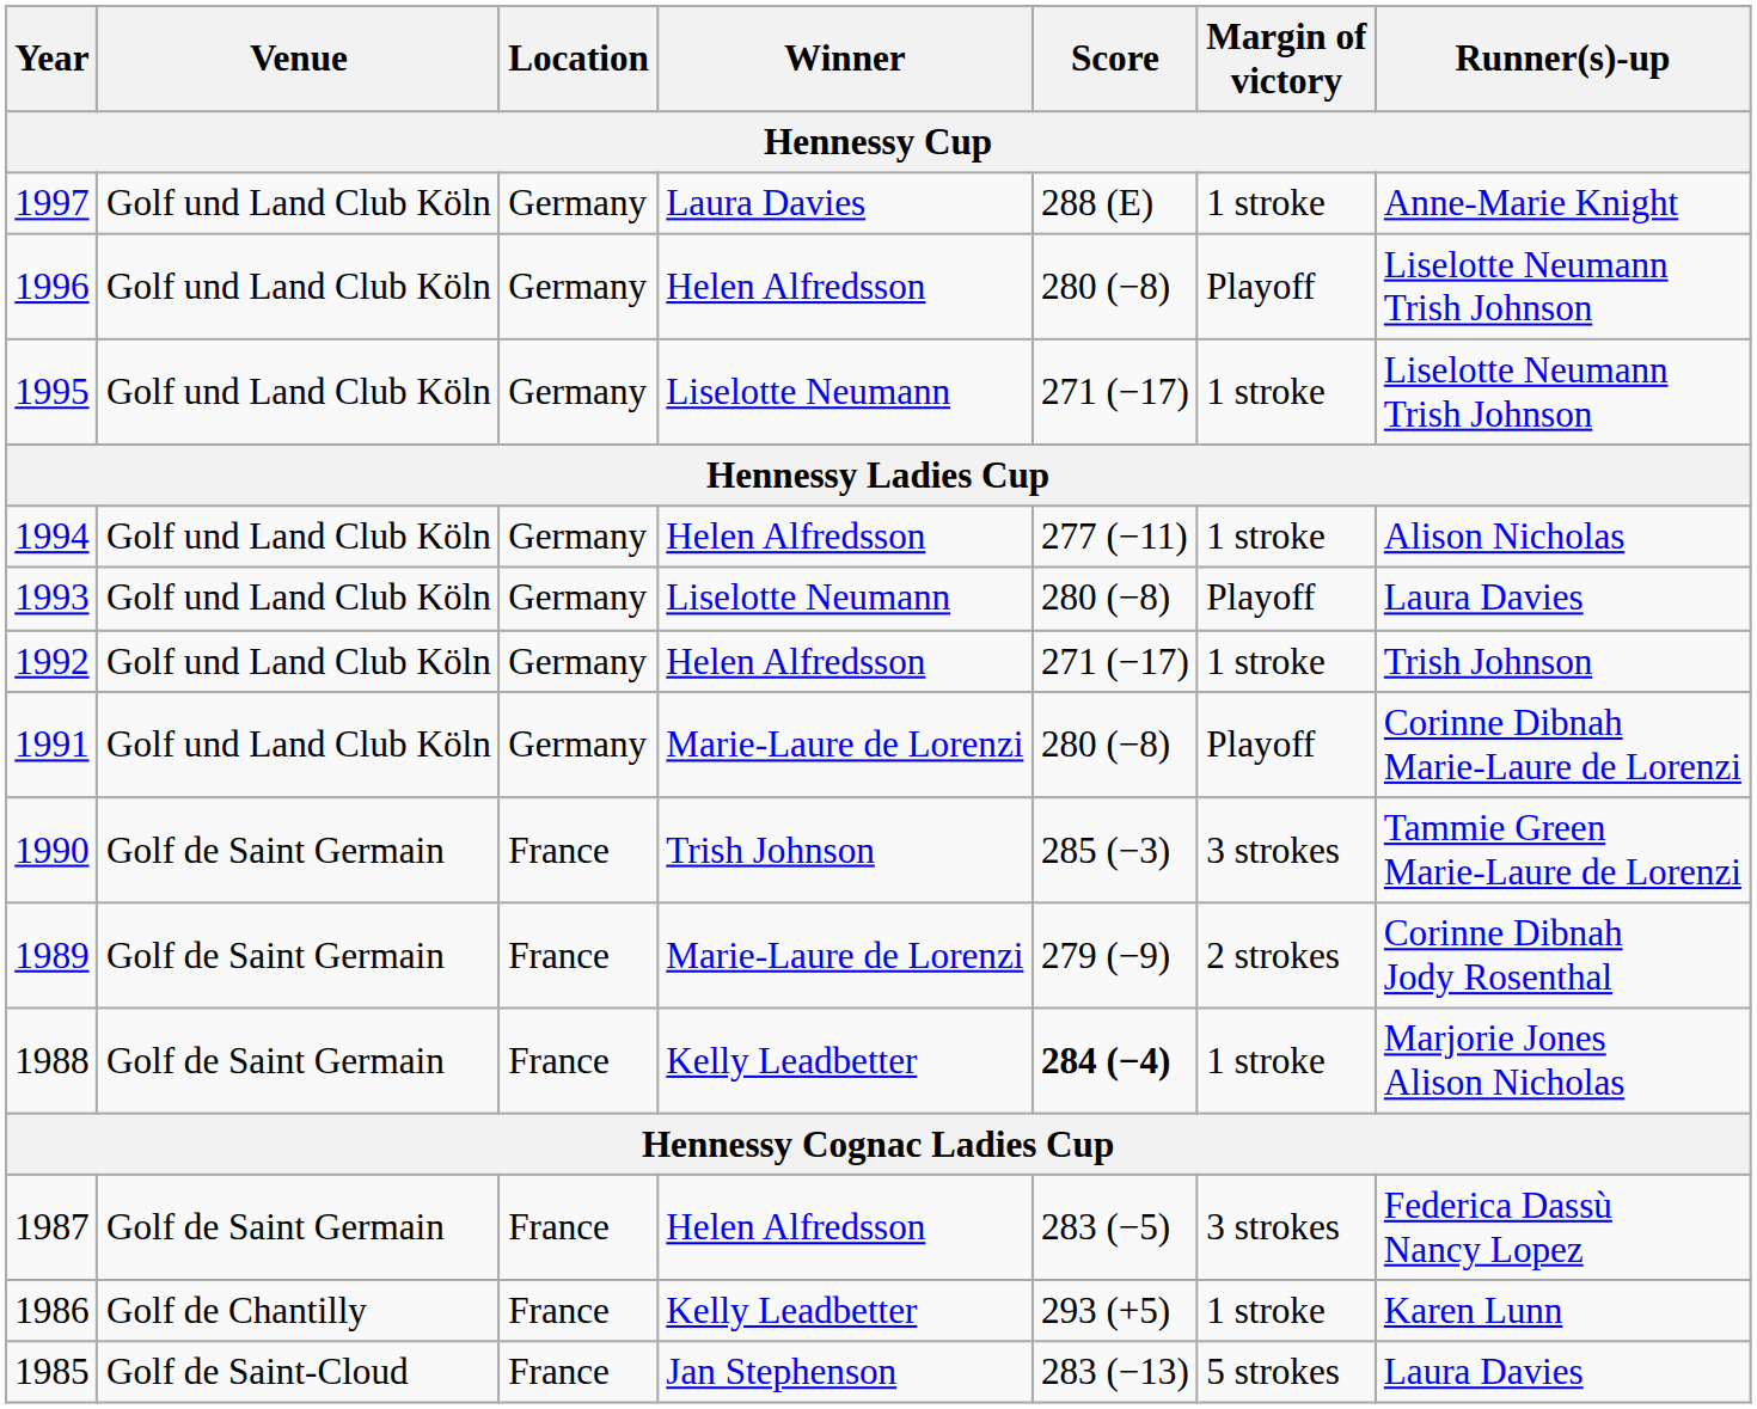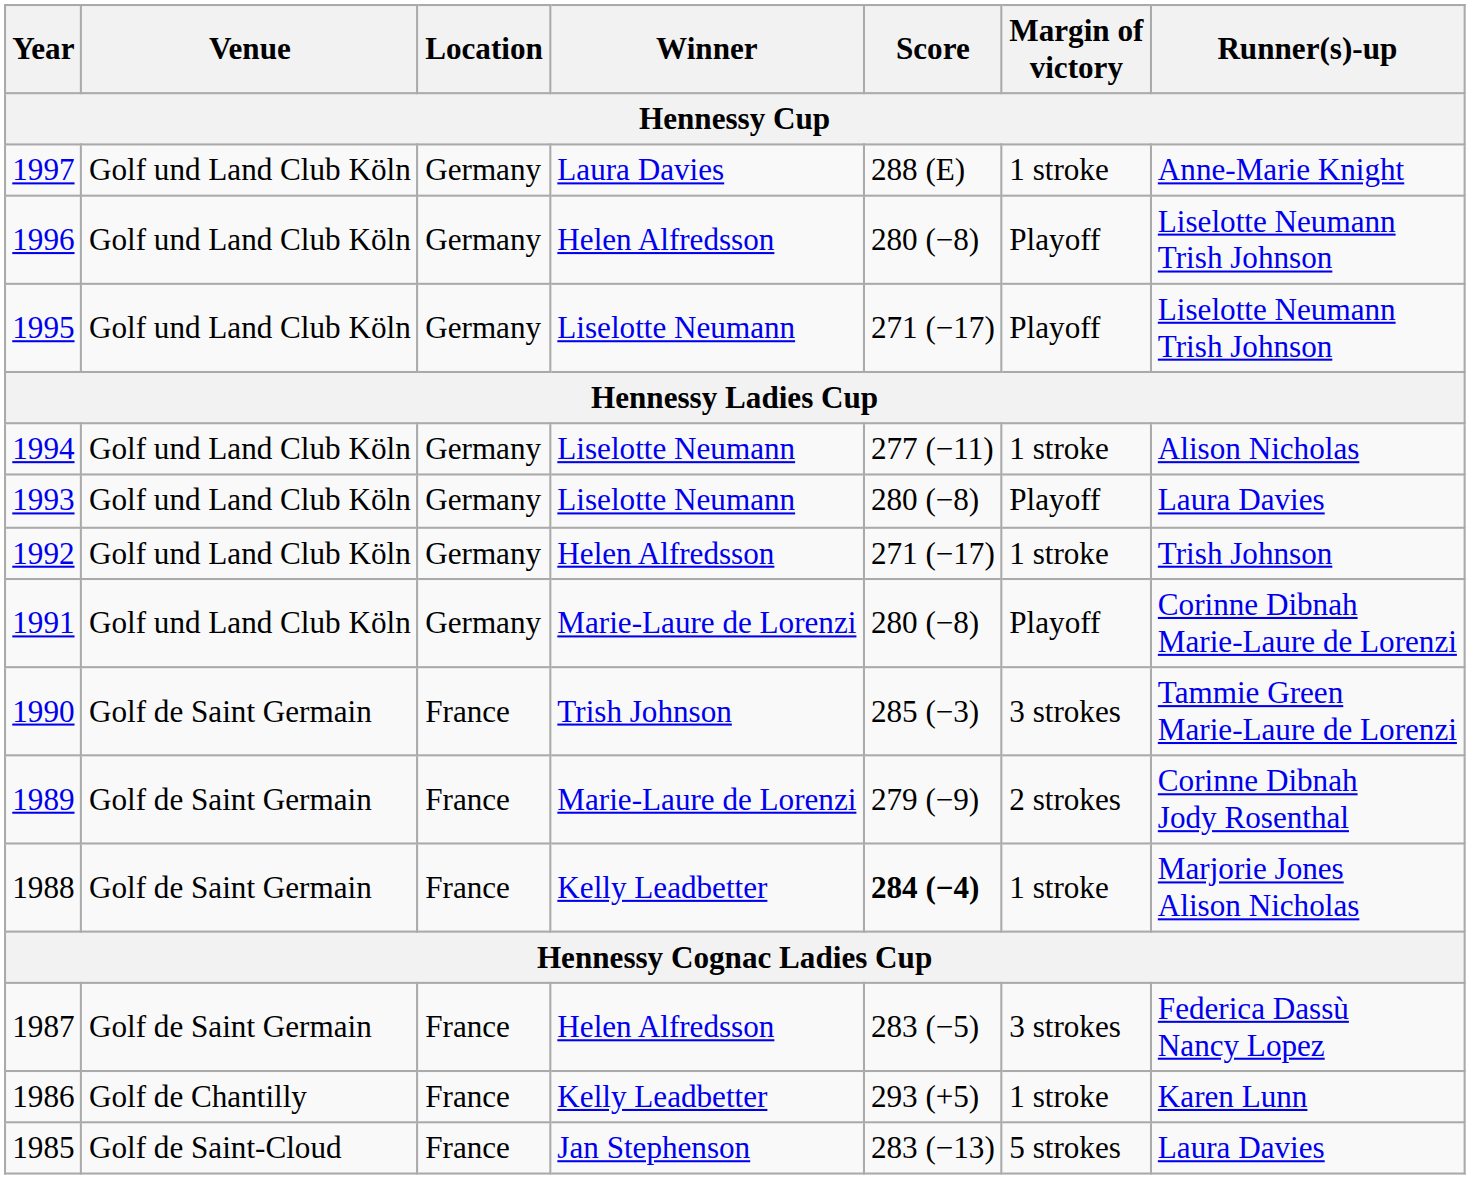 <table class=wikitable style="font-size:95%">
 <tr>
 <th>Year</th>
 <th>Venue</th>
 <th>Location</th>
 <th>Winner</th>
 <th>Score</th>
 <th>Margin of<br>victory</th>
 <th>Runner(s)-up</th>
 </tr>
 <tr>
 <th colspan=7>Hennessy Cup</th>
 </tr>
 <tr>
 <td><a href='#'>1997</a></td>
 <td>Golf und Land Club Köln</td>
 <td>Germany</td>
 <td> <a href='#'>Laura Davies</a></td>
 <td>288 (E)</td>
 <td>1 stroke</td>
 <td> <a href='#'>Anne-Marie Knight</a></td>
 </tr>
 <tr>
 <td><a href='#'>1996</a></td>
 <td>Golf und Land Club Köln</td>
 <td>Germany</td>
 <td> <a href='#'>Helen Alfredsson</a></td>
 <td>280 (−8)</td>
 <td>Playoff</td>
 <td> <a href='#'>Liselotte Neumann</a><br> <a href='#'>Trish Johnson</a></td>
 </tr>
 <tr>
 <td><a href='#'>1995</a></td>
 <td>Golf und Land Club Köln</td>
 <td>Germany</td>
 <td> <a href='#'>Liselotte Neumann</a></td>
 <td>271 (−17)</td>
-<td>1 stroke</td>
+<td>Playoff</td>
 <td> <a href='#'>Liselotte Neumann</a><br> <a href='#'>Trish Johnson</a></td>
 </tr>
 <tr>
 <th colspan=7>Hennessy Ladies Cup</th>
 </tr>
 <tr>
 <td><a href='#'>1994</a></td>
 <td>Golf und Land Club Köln</td>
 <td>Germany</td>
-<td> <a href='#'>Helen Alfredsson</a></td>
+<td> <a href='#'>Liselotte Neumann</a></td>
 <td>277 (−11)</td>
 <td>1 stroke</td>
 <td> <a href='#'>Alison Nicholas</a></td>
 </tr>
 <tr>
 <td><a href='#'>1993</a></td>
 <td>Golf und Land Club Köln</td>
 <td>Germany</td>
 <td> <a href='#'>Liselotte Neumann</a></td>
 <td>280 (−8)</td>
 <td>Playoff</td>
 <td> <a href='#'>Laura Davies</a></td>
 </tr>
 <tr>
 <td><a href='#'>1992</a></td>
 <td>Golf und Land Club Köln</td>
 <td>Germany</td>
 <td> <a href='#'>Helen Alfredsson</a></td>
 <td>271 (−17)</td>
 <td>1 stroke</td>
 <td> <a href='#'>Trish Johnson</a></td>
 </tr>
 <tr>
 <td><a href='#'>1991</a></td>
 <td>Golf und Land Club Köln</td>
 <td>Germany</td>
 <td> <a href='#'>Marie-Laure de Lorenzi</a></td>
 <td>280 (−8)</td>
 <td>Playoff</td>
 <td> <a href='#'>Corinne Dibnah</a><br> <a href='#'>Marie-Laure de Lorenzi</a></td>
 </tr>
 <tr>
 <td><a href='#'>1990</a></td>
 <td>Golf de Saint Germain</td>
 <td>France</td>
 <td> <a href='#'>Trish Johnson</a></td>
 <td>285 (−3)</td>
 <td>3 strokes</td>
 <td> <a href='#'>Tammie Green</a><br> <a href='#'>Marie-Laure de Lorenzi</a></td>
 </tr>
 <tr>
 <td><a href='#'>1989</a></td>
 <td>Golf de Saint Germain</td>
 <td>France</td>
 <td> <a href='#'>Marie-Laure de Lorenzi</a></td>
 <td>279 (−9)</td>
 <td>2 strokes</td>
 <td> <a href='#'>Corinne Dibnah</a><br> <a href='#'>Jody Rosenthal</a></td>
 </tr>
 <tr>
 <td>1988</td>
 <td>Golf de Saint Germain</td>
 <td>France</td>
 <td> <a href='#'>Kelly Leadbetter</a></td>
 <td><strong>284 (−4)</strong></td>
 <td>1 stroke</td>
 <td> <a href='#'>Marjorie Jones</a><br> <a href='#'>Alison Nicholas</a></td>
 </tr>
 <tr>
 <th colspan=7>Hennessy Cognac Ladies Cup</th>
 </tr>
 <tr>
 <td>1987</td>
 <td>Golf de Saint Germain</td>
 <td>France</td>
 <td> <a href='#'>Helen Alfredsson</a></td>
 <td>283 (−5)</td>
 <td>3 strokes</td>
 <td> <a href='#'>Federica Dassù</a><br> <a href='#'>Nancy Lopez</a></td>
 </tr>
 <tr>
 <td>1986</td>
 <td>Golf de Chantilly</td>
 <td>France</td>
 <td> <a href='#'>Kelly Leadbetter</a></td>
 <td>293 (+5)</td>
 <td>1 stroke</td>
 <td> <a href='#'>Karen Lunn</a></td>
 </tr>
 <tr>
 <td>1985</td>
 <td>Golf de Saint-Cloud</td>
 <td>France</td>
 <td> <a href='#'>Jan Stephenson</a></td>
 <td>283 (−13)</td>
 <td>5 strokes</td>
 <td> <a href='#'>Laura Davies</a></td>
 </tr>
 </table>
